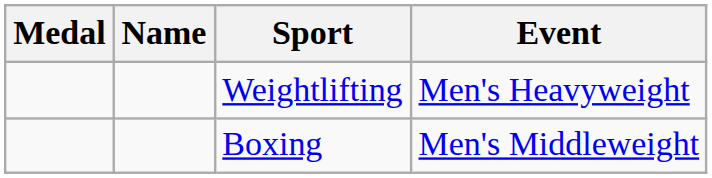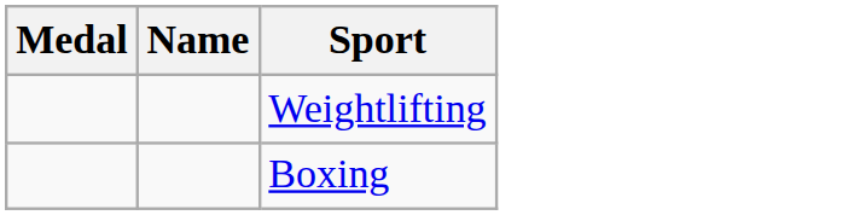 <table class="wikitable sortable" style="font-size:90%">
 <tr>
 <th>Medal</th>
 <th>Name</th>
 <th>Sport</th>
-<th>Event</th>
 </tr>
 <tr>
 <td></td>
 <td></td>
 <td><a href='#'>Weightlifting</a></td>
-<td><a href='#'>Men's Heavyweight</a></td>
 </tr>
 <tr>
 <td></td>
 <td></td>
 <td><a href='#'>Boxing</a></td>
-<td><a href='#'>Men's Middleweight</a></td>
 </tr>
 </table>
